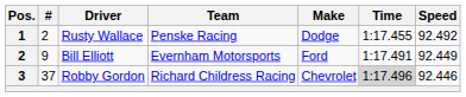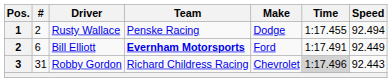 <table class="wikitable" style="font-size:95%">
 <tr>
 <th>Pos.</th>
 <th>#</th>
 <th>Driver</th>
 <th>Team</th>
 <th>Make</th>
 <th>Time</th>
 <th>Speed</th>
 </tr>
 <tr>
 <th>1</th>
 <td>2</td>
 <td><a href='#'>Rusty Wallace</a></td>
 <td><a href='#'>Penske Racing</a></td>
 <td><a href='#'>Dodge</a></td>
 <td>1:17.455</td>
-<td>92.492</td>
+<td>92.494</td>
 </tr>
 <tr>
 <th>2</th>
-<td>9</td>
+<td>6</td>
 <td><a href='#'>Bill Elliott</a></td>
-<td><a href='#'>Evernham Motorsports</a></td>
+<td><strong><a href='#'>Evernham Motorsports</a></strong></td>
 <td><a href='#'>Ford</a></td>
 <td>1:17.491</td>
 <td>92.449</td>
 </tr>
 <tr>
 <th>3</th>
-<td>37</td>
+<td>31</td>
 <td><a href='#'>Robby Gordon</a></td>
 <td><a href='#'>Richard Childress Racing</a></td>
 <td><a href='#'>Chevrolet</a></td>
 <td style="background: lightgrey;">1:17.496</td>
-<td>92.446</td>
+<td>92.443</td>
 </tr>
 <tr>
 <th colspan="7"></th>
 </tr>
 </table>
